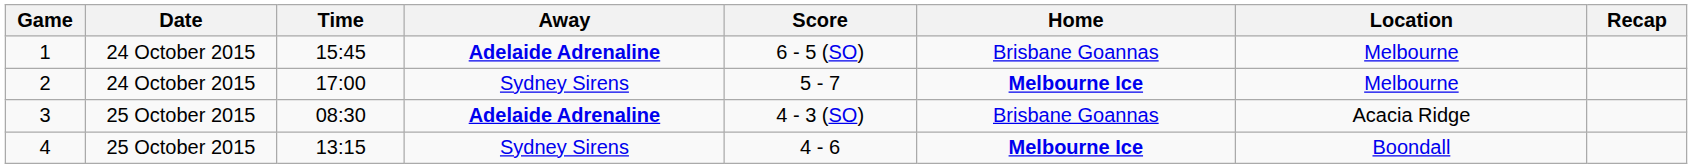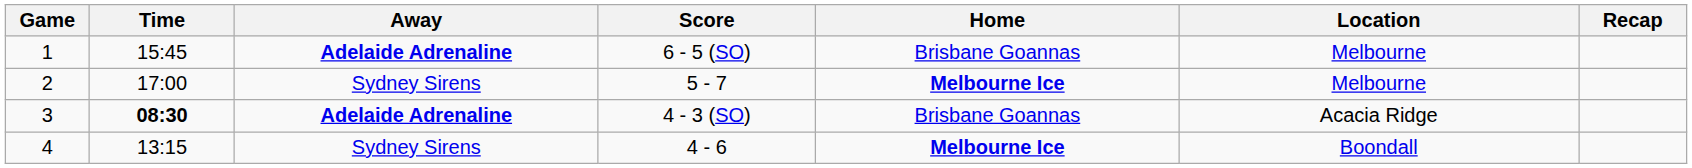 <table class="wikitable" width="85%" style="margin: 1em auto 1em auto">
 <tr>
 <th width="1%">Game</th>
-<th width="6%">Date</th>
 <th width="4%">Time</th>
 <th width="10%">Away</th>
 <th width="6%">Score</th>
 <th width="10%">Home</th>
 <th width="11%">Location</th>
 <th width="2%">Recap</th>
 </tr>
 <tr align="center">
 <td>1</td>
-<td>24 October 2015</td>
 <td>15:45</td>
 <td><strong><a href='#'>Adelaide Adrenaline</a></strong></td>
 <td>6 - 5 (<a href='#'>SO</a>)</td>
 <td><a href='#'>Brisbane Goannas</a></td>
 <td><a href='#'>Melbourne</a></td>
 <td></td>
 </tr>
 <tr align="center">
 <td>2</td>
-<td>24 October 2015</td>
 <td>17:00</td>
 <td><a href='#'>Sydney Sirens</a></td>
 <td>5 - 7</td>
 <td><strong><a href='#'>Melbourne Ice</a></strong></td>
 <td><a href='#'>Melbourne</a></td>
 <td></td>
 </tr>
 <tr align="center">
 <td>3</td>
-<td>25 October 2015</td>
-<td>08:30</td>
+<td><strong>08:30</strong></td>
 <td><strong><a href='#'>Adelaide Adrenaline</a></strong></td>
 <td>4 - 3 (<a href='#'>SO</a>)</td>
 <td><a href='#'>Brisbane Goannas</a></td>
 <td>Acacia Ridge</td>
 <td></td>
 </tr>
 <tr align="center">
 <td>4</td>
-<td>25 October 2015</td>
 <td>13:15</td>
 <td><a href='#'>Sydney Sirens</a></td>
 <td>4 - 6</td>
 <td><strong><a href='#'>Melbourne Ice</a></strong></td>
 <td><a href='#'>Boondall</a></td>
 <td></td>
 </tr>
 </table>
